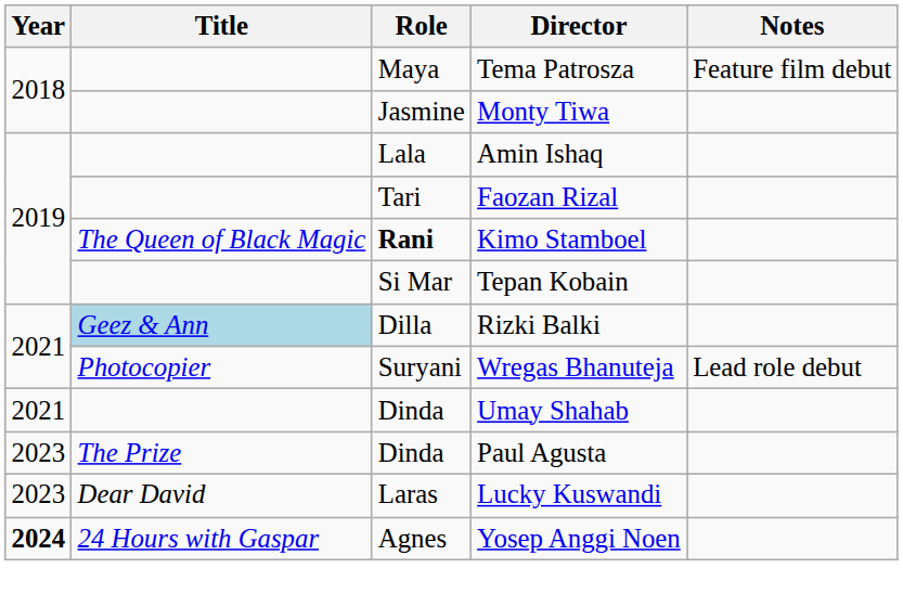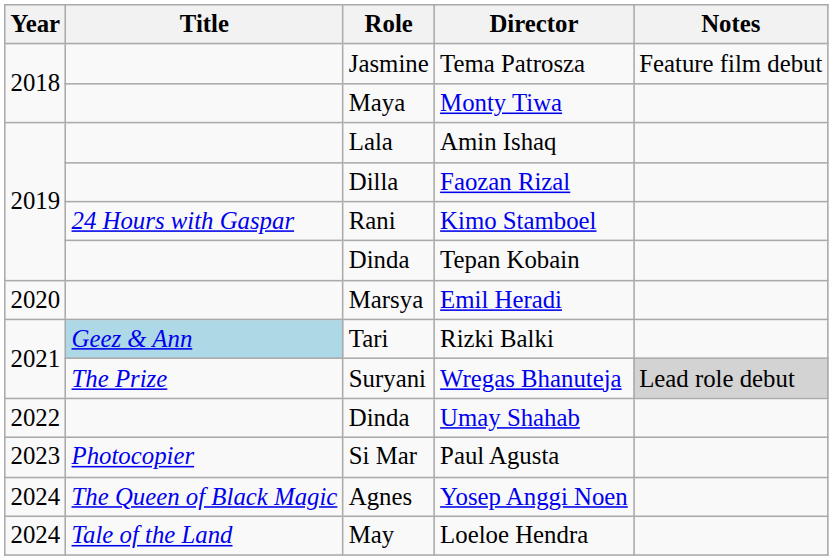 <table class="wikitable sortable">
 <tr>
 <th>Year</th>
 <th>Title</th>
 <th>Role</th>
 <th>Director</th>
 <th>Notes</th>
 </tr>
 <tr>
 <td rowspan="2">2018</td>
 <td><em></em></td>
-<td>Maya</td>
+<td>Jasmine</td>
 <td>Tema Patrosza</td>
 <td>Feature film debut</td>
 </tr>
 <tr>
 <td><em></em></td>
-<td>Jasmine</td>
+<td>Maya</td>
 <td><a href='#'>Monty Tiwa</a></td>
 <td></td>
 </tr>
 <tr>
 <td rowspan="4">2019</td>
 <td><em></em></td>
 <td>Lala</td>
 <td>Amin Ishaq</td>
 <td></td>
 </tr>
 <tr>
 <td><em></em></td>
-<td>Tari</td>
+<td>Dilla</td>
 <td><a href='#'>Faozan Rizal</a></td>
 <td></td>
 </tr>
 <tr>
-<td><em><a href='#'>The Queen of Black Magic</a></em></td>
-<td><strong>Rani</strong></td>
+<td><em><a href='#'>24 Hours with Gaspar</a></em></td>
+<td>Rani</td>
 <td><a href='#'>Kimo Stamboel</a></td>
 <td></td>
 </tr>
 <tr>
 <td><em></em></td>
-<td>Si Mar</td>
+<td>Dinda</td>
 <td>Tepan Kobain</td>
+<td></td>
+</tr>
+<tr>
+<td>2020</td>
+<td><em></em></td>
+<td>Marsya</td>
+<td><a href='#'>Emil Heradi</a></td>
 <td></td>
 </tr>
 <tr>
 <td rowspan=2>2021</td>
 <td style="background: lightblue;"><em><a href='#'>Geez & Ann</a></em></td>
-<td>Dilla</td>
+<td>Tari</td>
 <td>Rizki Balki</td>
 <td></td>
 </tr>
 <tr>
-<td><em><a href='#'>Photocopier</a></em></td>
+<td><em><a href='#'>The Prize</a></em></td>
 <td>Suryani</td>
 <td><a href='#'>Wregas Bhanuteja</a></td>
-<td>Lead role debut</td>
+<td style="background: lightgrey;">Lead role debut</td>
 </tr>
 <tr>
-<td>2021</td>
+<td>2022</td>
 <td><em></em></td>
 <td>Dinda</td>
 <td><a href='#'>Umay Shahab</a></td>
 <td></td>
 </tr>
 <tr>
 <td>2023</td>
-<td><em><a href='#'>The Prize</a></em></td>
-<td>Dinda</td>
+<td><em><a href='#'>Photocopier</a></em></td>
+<td>Si Mar</td>
 <td>Paul Agusta</td>
 <td></td>
 </tr>
 <tr>
-<td>2023</td>
-<td><em>Dear David</em></td>
-<td>Laras</td>
-<td><a href='#'>Lucky Kuswandi</a></td>
-<td></td>
-</tr>
-<tr>
-<td><strong>2024</strong></td>
-<td><em><a href='#'>24 Hours with Gaspar</a></em></td>
+<td>2024</td>
+<td><em><a href='#'>The Queen of Black Magic</a></em></td>
 <td>Agnes</td>
 <td><a href='#'>Yosep Anggi Noen</a></td>
 <td></td>
 </tr>
+<tr>
+<td>2024</td>
+<td><em><a href='#'>Tale of the Land</a></em></td>
+<td>May</td>
+<td>Loeloe Hendra</td>
+<td></td>
+</tr>
 </table>
